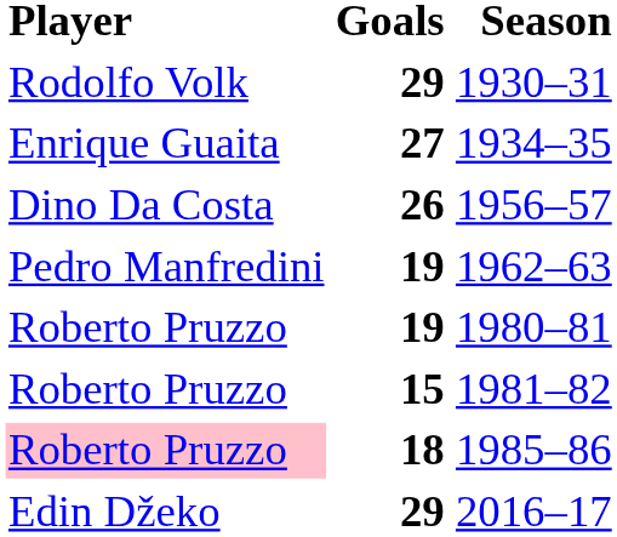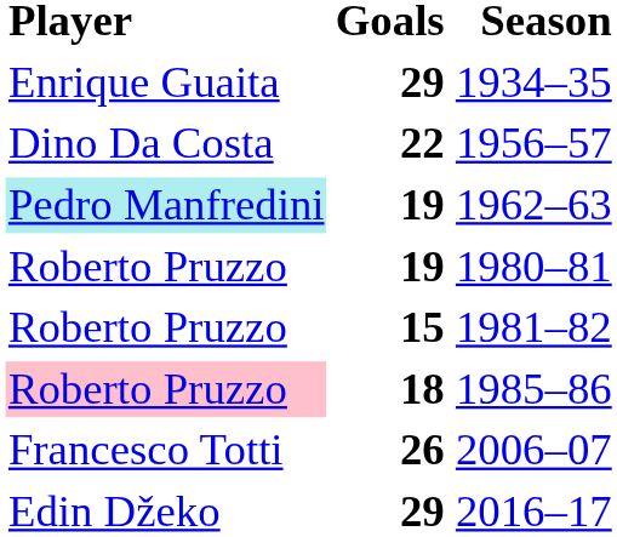 <table>
 <tr>
 <th align="left">Player</th>
 <th align="left">Goals</th>
 <th align="right">Season</th>
 </tr>
 <tr>
-<td> <a href='#'>Rodolfo Volk</a></td>
+<td>  <a href='#'>Enrique Guaita</a></td>
 <td align="right"><strong>29</strong></td>
-<td align="right"><a href='#'>1930–31</a></td>
-</tr>
-<tr>
-<td>  <a href='#'>Enrique Guaita</a></td>
-<td align="right"><strong>27</strong></td>
 <td align="right"><a href='#'>1934–35</a></td>
 </tr>
 <tr>
 <td>  <a href='#'>Dino Da Costa</a></td>
-<td align="right"><strong>26</strong></td>
+<td align="right"><strong>22</strong></td>
 <td align="right"><a href='#'>1956–57</a></td>
 </tr>
 <tr>
-<td>  <a href='#'>Pedro Manfredini</a></td>
+<td style="background: paleturquoise;">  <a href='#'>Pedro Manfredini</a></td>
 <td align="right"><strong>19</strong></td>
 <td align="right"><a href='#'>1962–63</a></td>
 </tr>
 <tr>
 <td> <a href='#'>Roberto Pruzzo</a></td>
 <td align="right"><strong>19</strong></td>
 <td align="right"><a href='#'>1980–81</a></td>
 </tr>
 <tr>
 <td> <a href='#'>Roberto Pruzzo</a></td>
 <td align="right"><strong>15</strong></td>
 <td align="right"><a href='#'>1981–82</a></td>
 </tr>
 <tr>
 <td style="background: pink;"> <a href='#'>Roberto Pruzzo</a></td>
 <td align="right"><strong>18</strong></td>
 <td align="right"><a href='#'>1985–86</a></td>
 </tr>
 <tr>
+<td> <a href='#'>Francesco Totti</a></td>
+<td align="right"><strong>26</strong></td>
+<td align="right"><a href='#'>2006–07</a></td>
+</tr>
+<tr>
 <td> <a href='#'>Edin Džeko</a></td>
 <td align="right"><strong>29</strong></td>
 <td align="right"><a href='#'>2016–17</a></td>
 </tr>
 </table>
